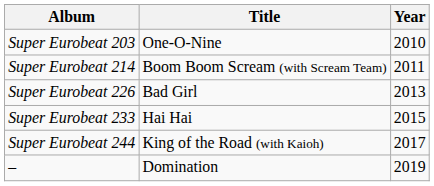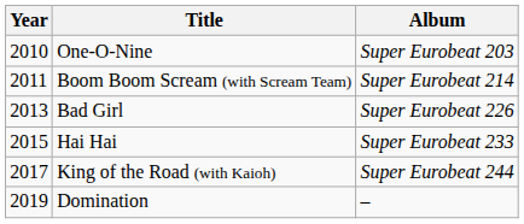 <table class="wikitable">
 <tr>
+<th>Year</th>
+<th>Title</th>
 <th>Album</th>
-<th>Title</th>
-<th>Year</th>
 </tr>
 <tr>
+<td>2010</td>
+<td>One-O-Nine</td>
 <td><em> Super Eurobeat 203 </em></td>
-<td>One-O-Nine</td>
-<td>2010</td>
 </tr>
 <tr>
+<td>2011</td>
+<td>Boom Boom Scream <small>(with Scream Team)</small></td>
 <td><em>Super Eurobeat 214</em></td>
-<td>Boom Boom Scream <small>(with Scream Team)</small></td>
-<td>2011</td>
 </tr>
 <tr>
+<td>2013</td>
+<td>Bad Girl</td>
 <td><em>Super Eurobeat 226</em></td>
-<td>Bad Girl</td>
-<td>2013</td>
 </tr>
 <tr>
+<td>2015</td>
+<td>Hai Hai</td>
 <td><em>Super Eurobeat 233</em></td>
-<td>Hai Hai</td>
-<td>2015</td>
 </tr>
 <tr>
+<td>2017</td>
+<td>King of the Road <small>(with Kaioh)</small></td>
 <td><em>Super Eurobeat 244</em></td>
-<td>King of the Road <small>(with Kaioh)</small></td>
-<td>2017</td>
 </tr>
 <tr>
+<td>2019</td>
+<td>Domination</td>
 <td>–</td>
-<td>Domination</td>
-<td>2019</td>
 </tr>
 </table>
